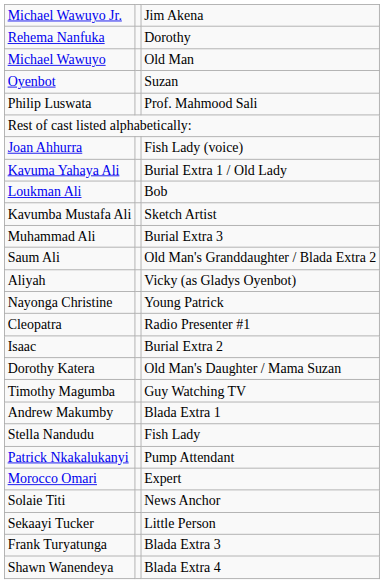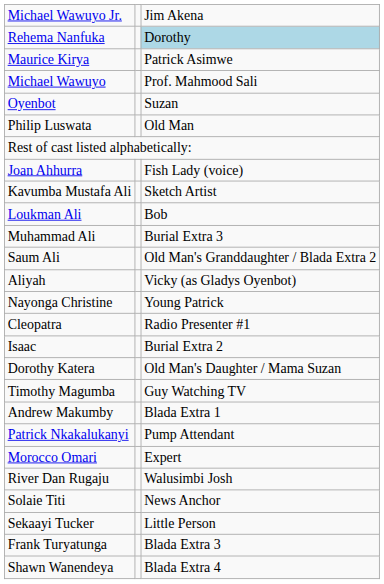 <table class="wikitable">
 <tr>
 <td><a href='#'>Michael Wawuyo Jr.</a></td>
 <td></td>
 <td>Jim Akena</td>
 </tr>
 <tr>
 <td><a href='#'>Rehema Nanfuka</a></td>
 <td></td>
-<td>Dorothy</td>
+<td style="background: lightblue;">Dorothy</td>
+</tr>
+<tr>
+<td><a href='#'>Maurice Kirya</a></td>
+<td></td>
+<td>Patrick Asimwe</td>
 </tr>
 <tr>
 <td><a href='#'>Michael Wawuyo</a></td>
 <td></td>
-<td>Old Man</td>
+<td>Prof. Mahmood Sali</td>
 </tr>
 <tr>
 <td><a href='#'>Oyenbot</a></td>
 <td></td>
 <td>Suzan</td>
 </tr>
 <tr>
 <td>Philip Luswata</td>
 <td></td>
-<td>Prof. Mahmood Sali</td>
+<td>Old Man</td>
 </tr>
 <tr>
 <td colspan="3">Rest of cast listed alphabetically:</td>
 </tr>
 <tr>
 <td><a href='#'>Joan Ahhurra</a></td>
 <td></td>
 <td>Fish Lady (voice)</td>
 </tr>
 <tr>
-<td><a href='#'>Kavuma Yahaya Ali</a></td>
+<td>Kavumba Mustafa Ali</td>
 <td></td>
-<td>Burial Extra 1 / Old Lady</td>
+<td>Sketch Artist</td>
 </tr>
 <tr>
 <td><a href='#'>Loukman Ali</a></td>
 <td></td>
 <td>Bob</td>
-</tr>
-<tr>
-<td>Kavumba Mustafa Ali</td>
-<td></td>
-<td>Sketch Artist</td>
 </tr>
 <tr>
 <td>Muhammad Ali</td>
 <td></td>
 <td>Burial Extra 3</td>
 </tr>
 <tr>
 <td>Saum Ali</td>
 <td></td>
 <td>Old Man's Granddaughter / Blada Extra 2</td>
 </tr>
 <tr>
 <td>Aliyah</td>
 <td></td>
 <td>Vicky (as Gladys Oyenbot)</td>
 </tr>
 <tr>
 <td>Nayonga Christine</td>
 <td></td>
 <td>Young Patrick</td>
 </tr>
 <tr>
 <td>Cleopatra</td>
 <td></td>
 <td>Radio Presenter #1</td>
 </tr>
 <tr>
 <td>Isaac</td>
 <td></td>
 <td>Burial Extra 2</td>
 </tr>
 <tr>
 <td>Dorothy Katera</td>
 <td></td>
 <td>Old Man's Daughter / Mama Suzan</td>
 </tr>
 <tr>
 <td>Timothy Magumba</td>
 <td></td>
 <td>Guy Watching TV</td>
 </tr>
 <tr>
 <td>Andrew Makumby</td>
 <td></td>
 <td>Blada Extra 1</td>
 </tr>
 <tr>
-<td>Stella Nandudu</td>
-<td></td>
-<td>Fish Lady</td>
-</tr>
-<tr>
 <td><a href='#'>Patrick Nkakalukanyi</a></td>
 <td></td>
 <td>Pump Attendant</td>
 </tr>
 <tr>
 <td><a href='#'>Morocco Omari</a></td>
 <td></td>
 <td>Expert</td>
+</tr>
+<tr>
+<td>River Dan Rugaju</td>
+<td></td>
+<td>Walusimbi Josh</td>
 </tr>
 <tr>
 <td>Solaie Titi</td>
 <td></td>
 <td>News Anchor</td>
 </tr>
 <tr>
 <td>Sekaayi Tucker</td>
 <td></td>
 <td>Little Person</td>
 </tr>
 <tr>
 <td>Frank Turyatunga</td>
 <td></td>
 <td>Blada Extra 3</td>
 </tr>
 <tr>
 <td>Shawn Wanendeya</td>
 <td></td>
 <td>Blada Extra 4</td>
 </tr>
 </table>
